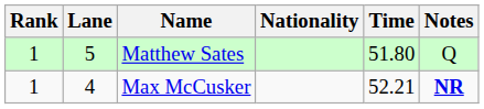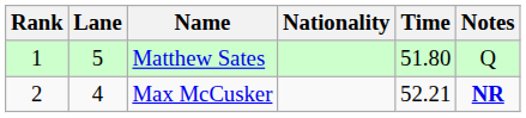 <table class="wikitable sortable" style="text-align:center">
 <tr>
 <th>Rank</th>
 <th>Lane</th>
 <th>Name</th>
 <th>Nationality</th>
 <th>Time</th>
 <th>Notes</th>
 </tr>
 <tr bgcolor=ccffcc>
 <td>1</td>
 <td>5</td>
 <td align=left><a href='#'>Matthew Sates</a></td>
 <td align=left></td>
 <td>51.80</td>
 <td>Q</td>
 </tr>
 <tr>
-<td>1</td>
+<td>2</td>
 <td>4</td>
 <td align=left><a href='#'>Max McCusker</a></td>
 <td align=left></td>
 <td>52.21</td>
 <td><strong><a href='#'>NR</a></strong></td>
 </tr>
 </table>
